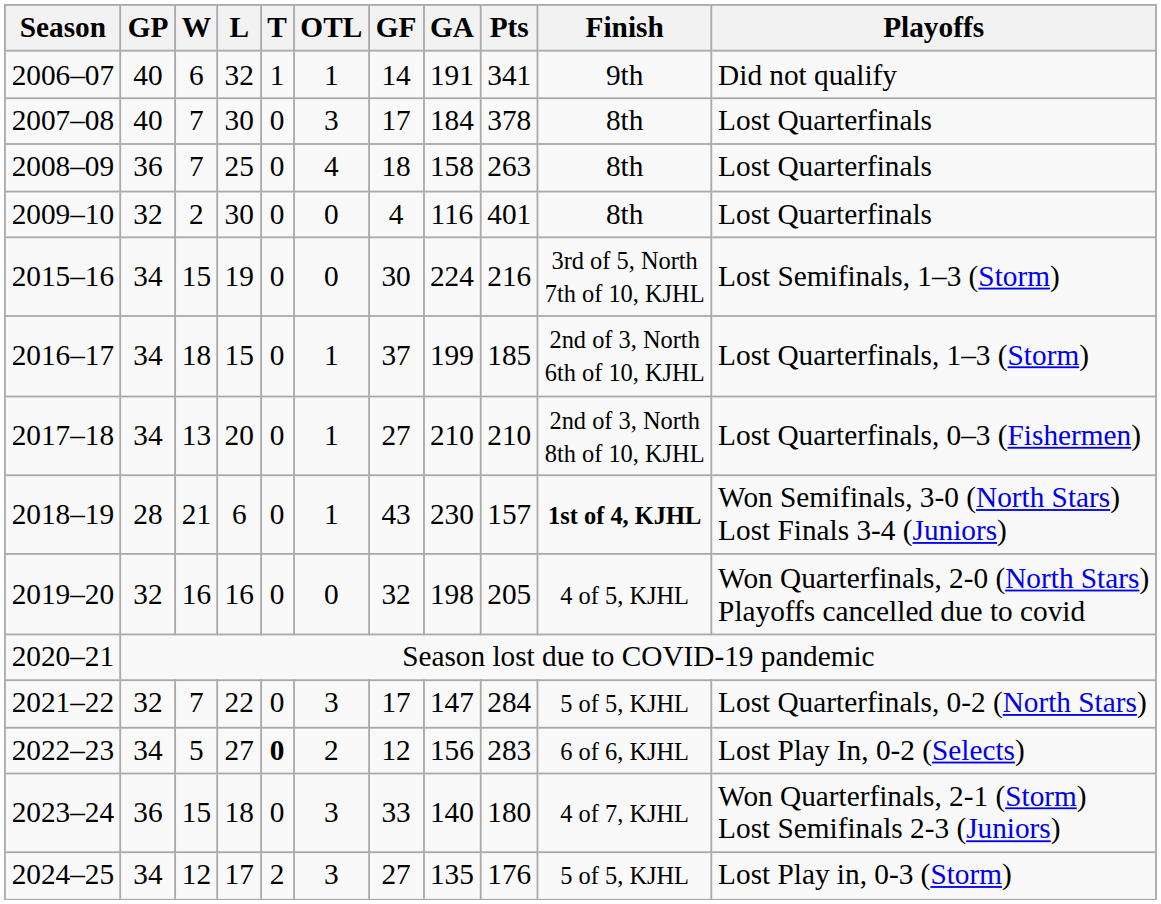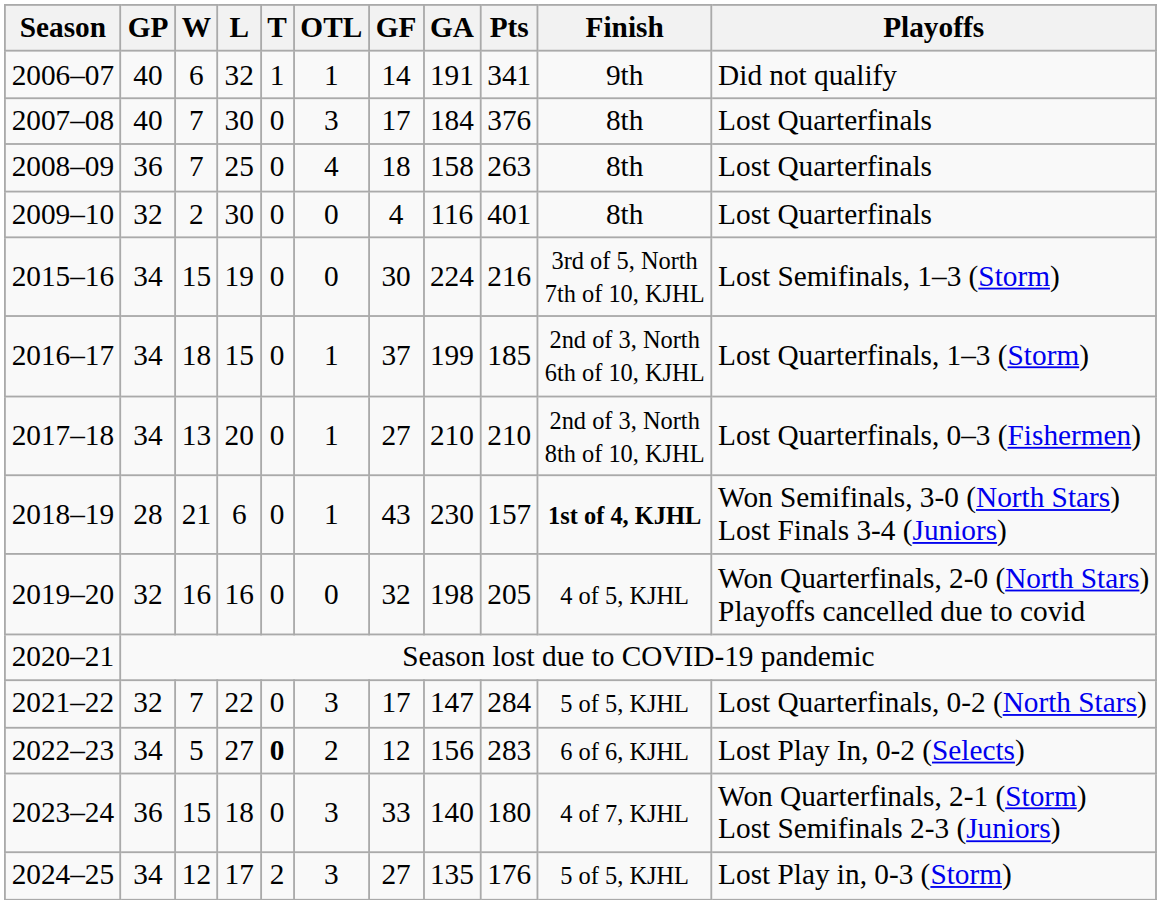 <table class="wikitable" style="text-align:center">
 <tr>
 <th>Season</th>
 <th>GP</th>
 <th>W</th>
 <th>L</th>
 <th>T</th>
 <th>OTL</th>
 <th>GF</th>
 <th>GA</th>
 <th>Pts</th>
 <th>Finish</th>
 <th>Playoffs</th>
 </tr>
 <tr>
 <td>2006–07</td>
 <td>40</td>
 <td>6</td>
 <td>32</td>
 <td>1</td>
 <td>1</td>
 <td>14</td>
 <td>191</td>
 <td>341</td>
 <td>9th</td>
 <td align=left>Did not qualify</td>
 </tr>
 <tr>
 <td>2007–08</td>
 <td>40</td>
 <td>7</td>
 <td>30</td>
 <td>0</td>
 <td>3</td>
 <td>17</td>
 <td>184</td>
-<td>378</td>
+<td>376</td>
 <td>8th</td>
 <td align=left>Lost Quarterfinals</td>
 </tr>
 <tr>
 <td>2008–09</td>
 <td>36</td>
 <td>7</td>
 <td>25</td>
 <td>0</td>
 <td>4</td>
 <td>18</td>
 <td>158</td>
 <td>263</td>
 <td>8th</td>
 <td align=left>Lost Quarterfinals</td>
 </tr>
 <tr>
 <td>2009–10</td>
 <td>32</td>
 <td>2</td>
 <td>30</td>
 <td>0</td>
 <td>0</td>
 <td>4</td>
 <td>116</td>
 <td>401</td>
 <td>8th</td>
 <td align=left>Lost Quarterfinals</td>
 </tr>
 <tr>
 <td>2015–16</td>
 <td>34</td>
 <td>15</td>
 <td>19</td>
 <td>0</td>
 <td>0</td>
 <td>30</td>
 <td>224</td>
 <td>216</td>
 <td><small>3rd of 5, North<br>7th of 10, KJHL</small></td>
 <td align=left>Lost Semifinals, 1–3 (<a href='#'>Storm</a>)</td>
 </tr>
 <tr>
 <td>2016–17</td>
 <td>34</td>
 <td>18</td>
 <td>15</td>
 <td>0</td>
 <td>1</td>
 <td>37</td>
 <td>199</td>
 <td>185</td>
 <td><small>2nd of 3, North<br>6th of 10, KJHL</small></td>
 <td align=left>Lost Quarterfinals, 1–3 (<a href='#'>Storm</a>)</td>
 </tr>
 <tr>
 <td>2017–18</td>
 <td>34</td>
 <td>13</td>
 <td>20</td>
 <td>0</td>
 <td>1</td>
 <td>27</td>
 <td>210</td>
 <td>210</td>
 <td><small>2nd of 3, North<br>8th of 10, KJHL</small></td>
 <td align=left>Lost Quarterfinals, 0–3 (<a href='#'>Fishermen</a>)</td>
 </tr>
 <tr>
 <td>2018–19</td>
 <td>28</td>
 <td>21</td>
 <td>6</td>
 <td>0</td>
 <td>1</td>
 <td>43</td>
 <td>230</td>
 <td>157</td>
 <td><small><strong>1st of 4, KJHL</strong></small></td>
 <td align=left>Won Semifinals, 3-0 (<a href='#'>North Stars</a>)<br>Lost Finals 3-4 (<a href='#'>Juniors</a>)</td>
 </tr>
 <tr>
 <td>2019–20</td>
 <td>32</td>
 <td>16</td>
 <td>16</td>
 <td>0</td>
 <td>0</td>
 <td>32</td>
 <td>198</td>
 <td>205</td>
 <td><small>4 of 5, KJHL</small></td>
 <td align=left>Won Quarterfinals, 2-0 (<a href='#'>North Stars</a>)<br>Playoffs cancelled due to covid</td>
 </tr>
 <tr>
 <td>2020–21</td>
 <td colspan="10">Season lost due to COVID-19 pandemic</td>
 </tr>
 <tr>
 <td>2021–22</td>
 <td>32</td>
 <td>7</td>
 <td>22</td>
 <td>0</td>
 <td>3</td>
 <td>17</td>
 <td>147</td>
 <td>284</td>
 <td><small>5 of 5, KJHL</small></td>
 <td align=left>Lost Quarterfinals, 0-2 (<a href='#'>North Stars</a>)</td>
 </tr>
 <tr>
 <td>2022–23</td>
 <td>34</td>
 <td>5</td>
 <td>27</td>
 <td><strong>0</strong></td>
 <td>2</td>
 <td>12</td>
 <td>156</td>
 <td>283</td>
 <td><small>6 of 6, KJHL</small></td>
 <td align=left>Lost Play In, 0-2 (<a href='#'>Selects</a>)</td>
 </tr>
 <tr>
 <td>2023–24</td>
 <td>36</td>
 <td>15</td>
 <td>18</td>
 <td>0</td>
 <td>3</td>
 <td>33</td>
 <td>140</td>
 <td>180</td>
 <td><small>4 of 7, KJHL</small></td>
 <td align=left>Won Quarterfinals, 2-1 (<a href='#'>Storm</a>)<br>Lost Semifinals 2-3 (<a href='#'>Juniors</a>)</td>
 </tr>
 <tr>
 <td>2024–25</td>
 <td>34</td>
 <td>12</td>
 <td>17</td>
 <td>2</td>
 <td>3</td>
 <td>27</td>
 <td>135</td>
 <td>176</td>
 <td><small>5 of 5, KJHL</small></td>
 <td align=left>Lost Play in, 0-3 (<a href='#'>Storm</a>)</td>
 </tr>
 </table>
